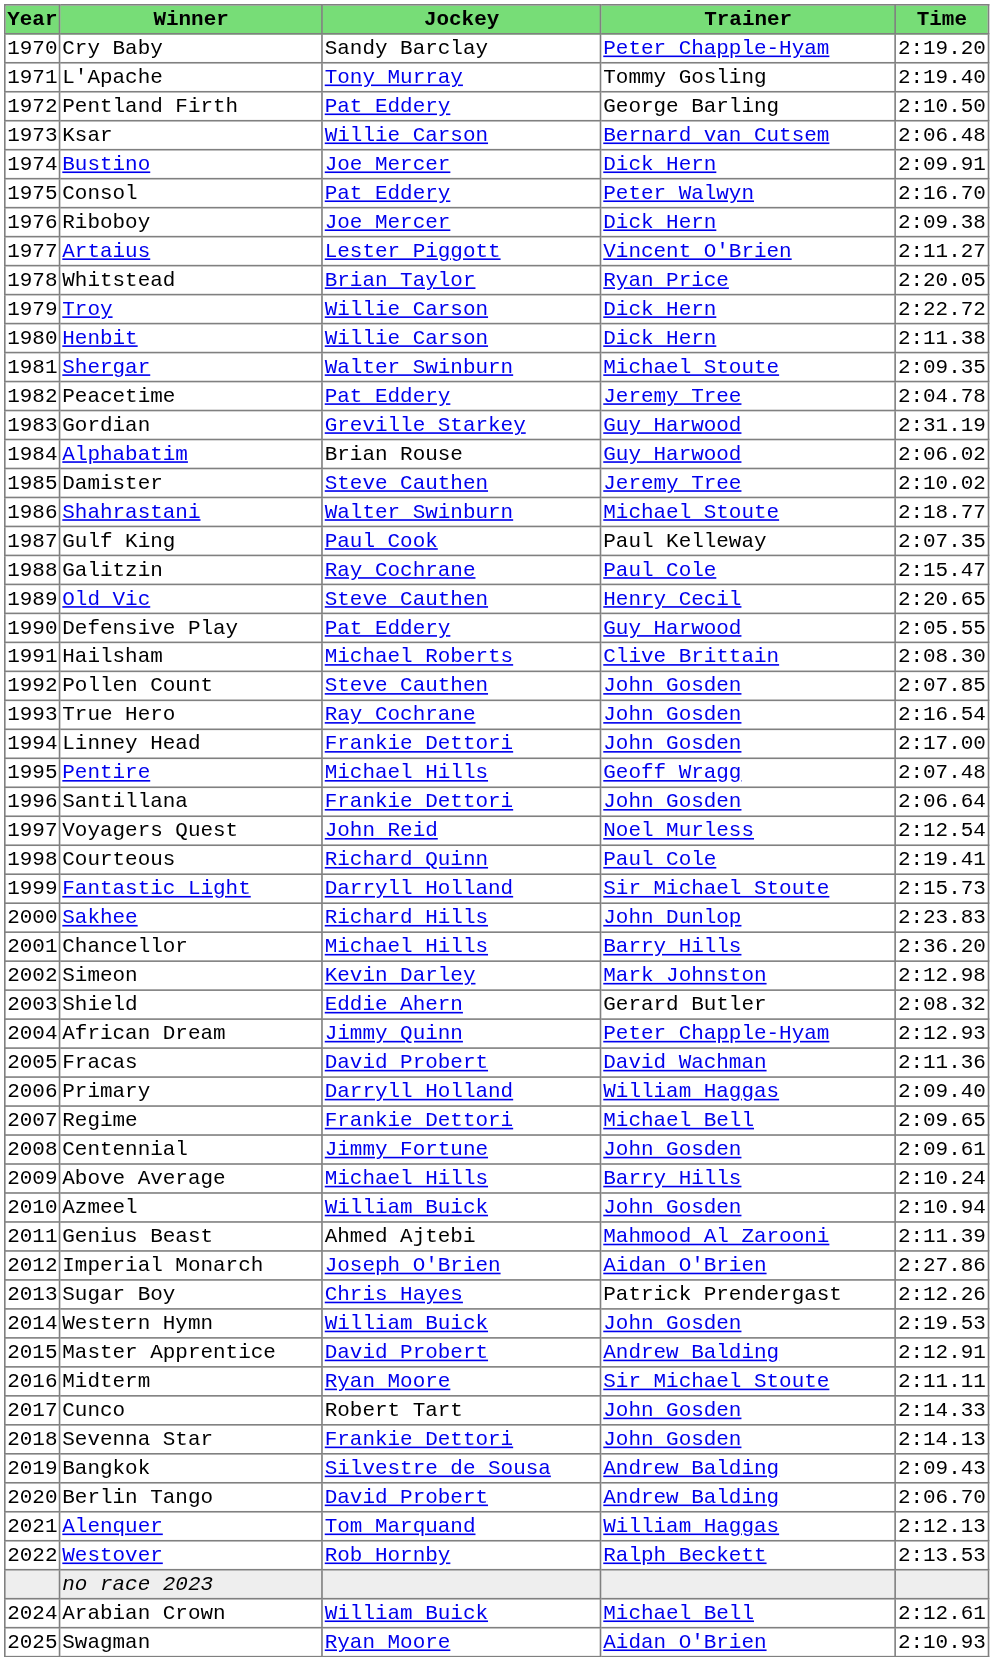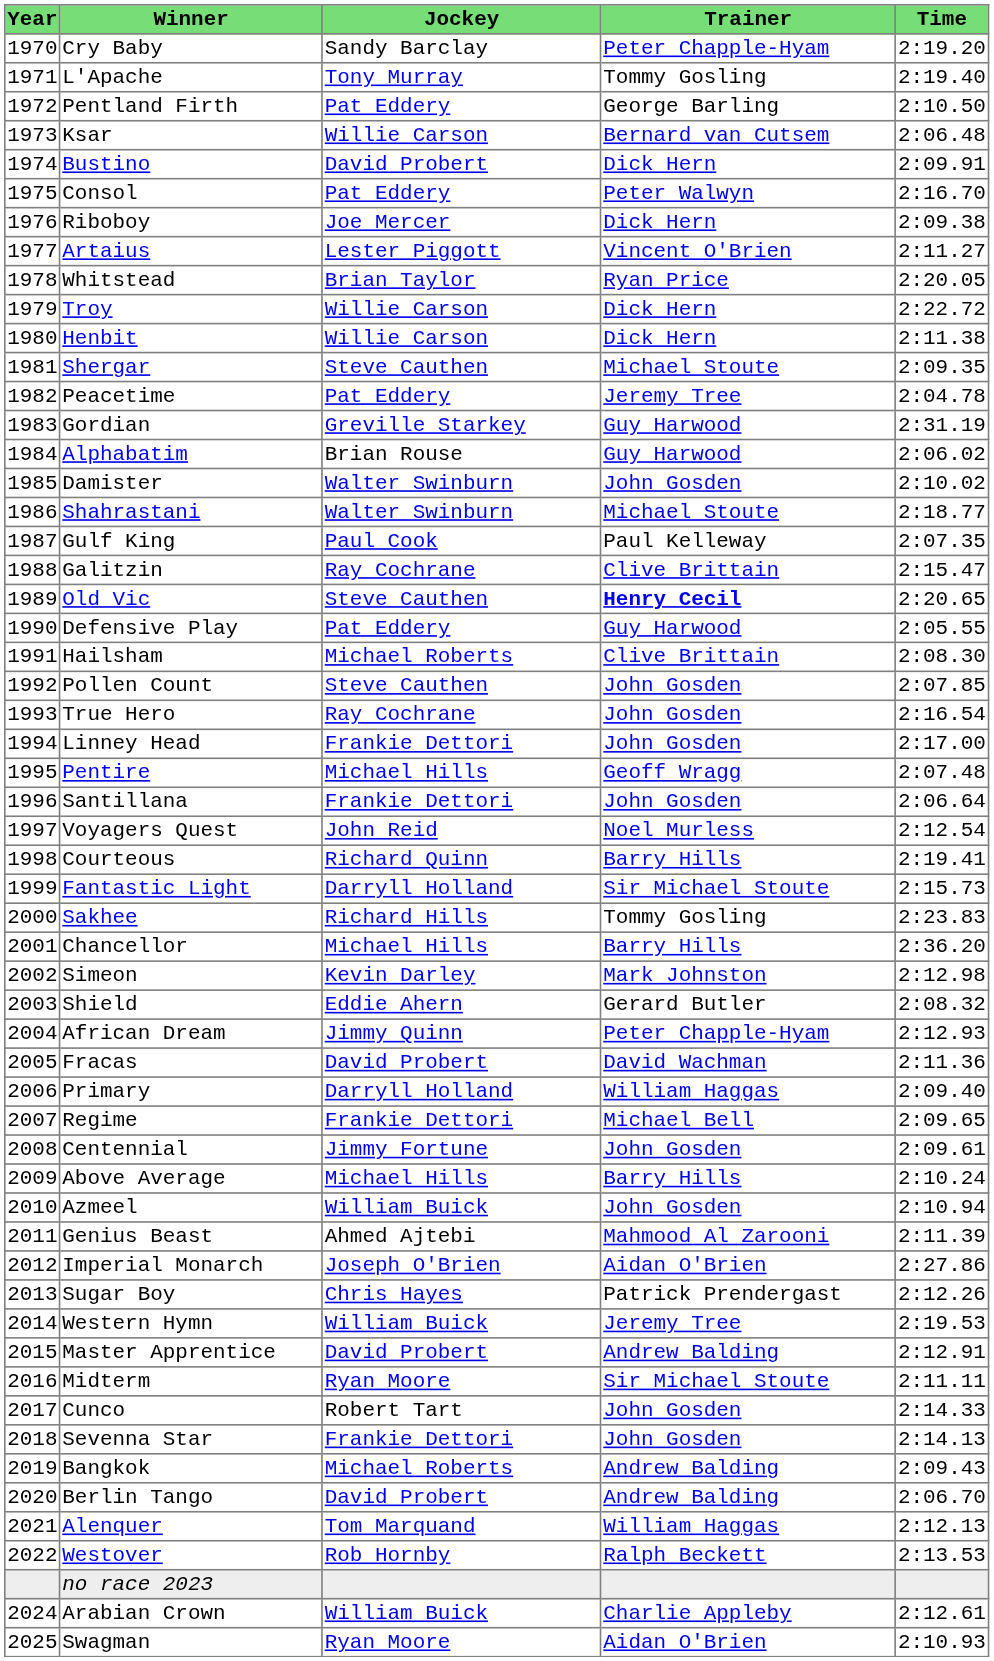 <table class = "sortable" | border="1" style="border-collapse: collapse">
 <tr bgcolor="#77dd77" align="center">
 <th>Year</th>
 <th>Winner</th>
 <th>Jockey</th>
 <th>Trainer</th>
 <th>Time</th>
 </tr>
 <tr>
 <td>1970</td>
 <td width=160px>Cry Baby</td>
 <td width=170px>Sandy Barclay</td>
 <td><a href='#'>Peter Chapple-Hyam</a></td>
 <td>2:19.20</td>
 </tr>
 <tr>
 <td>1971</td>
 <td>L'Apache</td>
 <td><a href='#'>Tony Murray</a></td>
 <td>Tommy Gosling</td>
 <td>2:19.40</td>
 </tr>
 <tr>
 <td>1972</td>
 <td>Pentland Firth</td>
 <td><a href='#'>Pat Eddery</a></td>
 <td>George Barling</td>
 <td>2:10.50</td>
 </tr>
 <tr>
 <td>1973</td>
 <td>Ksar</td>
 <td><a href='#'>Willie Carson</a></td>
 <td><a href='#'>Bernard van Cutsem</a></td>
 <td>2:06.48</td>
 </tr>
 <tr>
 <td>1974</td>
 <td><a href='#'>Bustino</a></td>
-<td><a href='#'>Joe Mercer</a></td>
+<td><a href='#'>David Probert</a></td>
 <td><a href='#'>Dick Hern</a></td>
 <td>2:09.91</td>
 </tr>
 <tr>
 <td>1975</td>
 <td>Consol</td>
 <td><a href='#'>Pat Eddery</a></td>
 <td><a href='#'>Peter Walwyn</a></td>
 <td>2:16.70</td>
 </tr>
 <tr>
 <td>1976</td>
 <td>Riboboy</td>
 <td><a href='#'>Joe Mercer</a></td>
 <td><a href='#'>Dick Hern</a></td>
 <td>2:09.38</td>
 </tr>
 <tr>
 <td>1977</td>
 <td><a href='#'>Artaius</a></td>
 <td><a href='#'>Lester Piggott</a></td>
 <td><a href='#'>Vincent O'Brien</a></td>
 <td>2:11.27</td>
 </tr>
 <tr>
 <td>1978</td>
 <td>Whitstead</td>
 <td><a href='#'>Brian Taylor</a></td>
 <td><a href='#'>Ryan Price</a></td>
 <td>2:20.05</td>
 </tr>
 <tr>
 <td>1979</td>
 <td><a href='#'>Troy</a></td>
 <td><a href='#'>Willie Carson</a></td>
 <td><a href='#'>Dick Hern</a></td>
 <td>2:22.72</td>
 </tr>
 <tr>
 <td>1980</td>
 <td><a href='#'>Henbit</a></td>
 <td><a href='#'>Willie Carson</a></td>
 <td><a href='#'>Dick Hern</a></td>
 <td>2:11.38</td>
 </tr>
 <tr>
 <td>1981</td>
 <td><a href='#'>Shergar</a></td>
-<td><a href='#'>Walter Swinburn</a></td>
+<td><a href='#'>Steve Cauthen</a></td>
 <td><a href='#'>Michael Stoute</a></td>
 <td>2:09.35</td>
 </tr>
 <tr>
 <td>1982</td>
 <td>Peacetime</td>
 <td><a href='#'>Pat Eddery</a></td>
 <td><a href='#'>Jeremy Tree</a></td>
 <td>2:04.78</td>
 </tr>
 <tr>
 <td>1983</td>
 <td>Gordian</td>
 <td><a href='#'>Greville Starkey</a></td>
 <td><a href='#'>Guy Harwood</a></td>
 <td>2:31.19</td>
 </tr>
 <tr>
 <td>1984</td>
 <td><a href='#'>Alphabatim</a></td>
 <td>Brian Rouse</td>
 <td><a href='#'>Guy Harwood</a></td>
 <td>2:06.02</td>
 </tr>
 <tr>
 <td>1985</td>
 <td>Damister</td>
-<td><a href='#'>Steve Cauthen</a></td>
-<td><a href='#'>Jeremy Tree</a></td>
+<td><a href='#'>Walter Swinburn</a></td>
+<td><a href='#'>John Gosden</a></td>
 <td>2:10.02</td>
 </tr>
 <tr>
 <td>1986</td>
 <td><a href='#'>Shahrastani</a></td>
 <td><a href='#'>Walter Swinburn</a></td>
 <td><a href='#'>Michael Stoute</a></td>
 <td>2:18.77</td>
 </tr>
 <tr>
 <td>1987</td>
 <td>Gulf King</td>
 <td><a href='#'>Paul Cook</a></td>
 <td>Paul Kelleway</td>
 <td>2:07.35</td>
 </tr>
 <tr>
 <td>1988</td>
 <td>Galitzin</td>
 <td><a href='#'>Ray Cochrane</a></td>
-<td><a href='#'>Paul Cole</a></td>
+<td><a href='#'>Clive Brittain</a></td>
 <td>2:15.47</td>
 </tr>
 <tr>
 <td>1989</td>
 <td><a href='#'>Old Vic</a></td>
 <td><a href='#'>Steve Cauthen</a></td>
-<td><a href='#'>Henry Cecil</a></td>
+<td><strong><a href='#'>Henry Cecil</a></strong></td>
 <td>2:20.65</td>
 </tr>
 <tr>
 <td>1990</td>
 <td>Defensive Play</td>
 <td><a href='#'>Pat Eddery</a></td>
 <td><a href='#'>Guy Harwood</a></td>
 <td>2:05.55</td>
 </tr>
 <tr>
 <td>1991</td>
 <td>Hailsham</td>
 <td><a href='#'>Michael Roberts</a></td>
 <td><a href='#'>Clive Brittain</a></td>
 <td>2:08.30</td>
 </tr>
 <tr>
 <td>1992</td>
 <td>Pollen Count</td>
 <td><a href='#'>Steve Cauthen</a></td>
 <td><a href='#'>John Gosden</a></td>
 <td>2:07.85</td>
 </tr>
 <tr>
 <td>1993</td>
 <td>True Hero</td>
 <td><a href='#'>Ray Cochrane</a></td>
 <td><a href='#'>John Gosden</a></td>
 <td>2:16.54</td>
 </tr>
 <tr>
 <td>1994</td>
 <td>Linney Head</td>
 <td><a href='#'>Frankie Dettori</a></td>
 <td><a href='#'>John Gosden</a></td>
 <td>2:17.00</td>
 </tr>
 <tr>
 <td>1995</td>
 <td><a href='#'>Pentire</a></td>
 <td><a href='#'>Michael Hills</a></td>
 <td><a href='#'>Geoff Wragg</a></td>
 <td>2:07.48</td>
 </tr>
 <tr>
 <td>1996</td>
 <td>Santillana</td>
 <td><a href='#'>Frankie Dettori</a></td>
 <td><a href='#'>John Gosden</a></td>
 <td>2:06.64</td>
 </tr>
 <tr>
 <td>1997</td>
 <td>Voyagers Quest</td>
 <td><a href='#'>John Reid</a></td>
 <td width=180px><a href='#'>Noel Murless</a></td>
 <td>2:12.54</td>
 </tr>
 <tr>
 <td>1998</td>
 <td>Courteous</td>
 <td><a href='#'>Richard Quinn</a></td>
-<td><a href='#'>Paul Cole</a></td>
+<td><a href='#'>Barry Hills</a></td>
 <td>2:19.41</td>
 </tr>
 <tr>
 <td>1999</td>
 <td><a href='#'>Fantastic Light</a></td>
 <td><a href='#'>Darryll Holland</a></td>
 <td><a href='#'>Sir Michael Stoute</a></td>
 <td>2:15.73</td>
 </tr>
 <tr>
 <td>2000</td>
 <td><a href='#'>Sakhee</a></td>
 <td><a href='#'>Richard Hills</a></td>
-<td><a href='#'>John Dunlop</a></td>
+<td>Tommy Gosling</td>
 <td>2:23.83</td>
 </tr>
 <tr>
 <td>2001</td>
 <td>Chancellor</td>
 <td><a href='#'>Michael Hills</a></td>
 <td><a href='#'>Barry Hills</a></td>
 <td>2:36.20</td>
 </tr>
 <tr>
 <td>2002</td>
 <td>Simeon</td>
 <td><a href='#'>Kevin Darley</a></td>
 <td><a href='#'>Mark Johnston</a></td>
 <td>2:12.98</td>
 </tr>
 <tr>
 <td>2003</td>
 <td>Shield</td>
 <td><a href='#'>Eddie Ahern</a></td>
 <td>Gerard Butler</td>
 <td>2:08.32</td>
 </tr>
 <tr>
 <td>2004</td>
 <td>African Dream</td>
 <td><a href='#'>Jimmy Quinn</a></td>
 <td><a href='#'>Peter Chapple-Hyam</a></td>
 <td>2:12.93</td>
 </tr>
 <tr>
 <td>2005</td>
 <td>Fracas</td>
 <td><a href='#'>David Probert</a></td>
 <td><a href='#'>David Wachman</a></td>
 <td>2:11.36</td>
 </tr>
 <tr>
 <td>2006</td>
 <td>Primary</td>
 <td><a href='#'>Darryll Holland</a></td>
 <td><a href='#'>William Haggas</a></td>
 <td>2:09.40</td>
 </tr>
 <tr>
 <td>2007</td>
 <td>Regime</td>
 <td><a href='#'>Frankie Dettori</a></td>
 <td><a href='#'>Michael Bell</a></td>
 <td>2:09.65</td>
 </tr>
 <tr>
 <td>2008</td>
 <td>Centennial</td>
 <td><a href='#'>Jimmy Fortune</a></td>
 <td><a href='#'>John Gosden</a></td>
 <td>2:09.61</td>
 </tr>
 <tr>
 <td>2009</td>
 <td>Above Average</td>
 <td><a href='#'>Michael Hills</a></td>
 <td><a href='#'>Barry Hills</a></td>
 <td>2:10.24</td>
 </tr>
 <tr>
 <td>2010</td>
 <td>Azmeel </td>
 <td><a href='#'>William Buick</a></td>
 <td><a href='#'>John Gosden</a></td>
 <td>2:10.94</td>
 </tr>
 <tr>
 <td>2011</td>
 <td>Genius Beast</td>
 <td>Ahmed Ajtebi</td>
 <td><a href='#'>Mahmood Al Zarooni</a></td>
 <td>2:11.39</td>
 </tr>
 <tr>
 <td>2012</td>
 <td>Imperial Monarch</td>
 <td><a href='#'>Joseph O'Brien</a></td>
 <td><a href='#'>Aidan O'Brien</a></td>
 <td>2:27.86</td>
 </tr>
 <tr>
 <td>2013</td>
 <td>Sugar Boy</td>
 <td><a href='#'>Chris Hayes</a></td>
 <td>Patrick Prendergast</td>
 <td>2:12.26</td>
 </tr>
 <tr>
 <td>2014</td>
 <td>Western Hymn</td>
 <td><a href='#'>William Buick</a></td>
-<td><a href='#'>John Gosden</a></td>
+<td><a href='#'>Jeremy Tree</a></td>
 <td>2:19.53</td>
 </tr>
 <tr>
 <td>2015</td>
 <td>Master Apprentice</td>
 <td><a href='#'>David Probert</a></td>
 <td><a href='#'>Andrew Balding</a></td>
 <td>2:12.91</td>
 </tr>
 <tr>
 <td>2016</td>
 <td>Midterm</td>
 <td><a href='#'>Ryan Moore</a></td>
 <td><a href='#'>Sir Michael Stoute</a></td>
 <td>2:11.11</td>
 </tr>
 <tr>
 <td>2017</td>
 <td>Cunco</td>
 <td>Robert Tart</td>
 <td><a href='#'>John Gosden</a></td>
 <td>2:14.33</td>
 </tr>
 <tr>
 <td>2018</td>
 <td>Sevenna Star</td>
 <td><a href='#'>Frankie Dettori</a></td>
 <td><a href='#'>John Gosden</a></td>
 <td>2:14.13</td>
 </tr>
 <tr>
 <td>2019</td>
 <td>Bangkok</td>
-<td><a href='#'>Silvestre de Sousa</a></td>
+<td><a href='#'>Michael Roberts</a></td>
 <td><a href='#'>Andrew Balding</a></td>
 <td>2:09.43</td>
 </tr>
 <tr>
 <td>2020</td>
 <td>Berlin Tango</td>
 <td><a href='#'>David Probert</a></td>
 <td><a href='#'>Andrew Balding</a></td>
 <td>2:06.70</td>
 </tr>
 <tr>
 <td>2021</td>
 <td><a href='#'>Alenquer</a></td>
 <td><a href='#'>Tom Marquand</a></td>
 <td><a href='#'>William Haggas</a></td>
 <td>2:12.13</td>
 </tr>
 <tr>
 <td>2022</td>
 <td><a href='#'>Westover</a></td>
 <td><a href='#'>Rob Hornby</a></td>
 <td><a href='#'>Ralph Beckett</a></td>
 <td>2:13.53</td>
 </tr>
 <tr bgcolor="#eeeeee">
 <td data-sort-value="2023"></td>
 <td><em>no race 2023</em> </td>
 <td></td>
 <td></td>
 <td></td>
 </tr>
 <tr>
 <td>2024</td>
 <td>Arabian Crown</td>
 <td><a href='#'>William Buick</a></td>
-<td><a href='#'>Michael Bell</a></td>
+<td><a href='#'>Charlie Appleby</a></td>
 <td>2:12.61</td>
 </tr>
 <tr>
 <td>2025</td>
 <td>Swagman</td>
 <td><a href='#'>Ryan Moore</a></td>
 <td><a href='#'>Aidan O'Brien</a></td>
 <td>2:10.93</td>
 </tr>
 </table>
